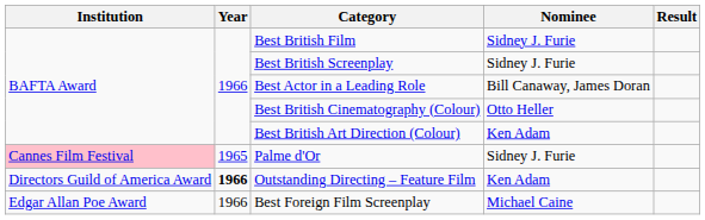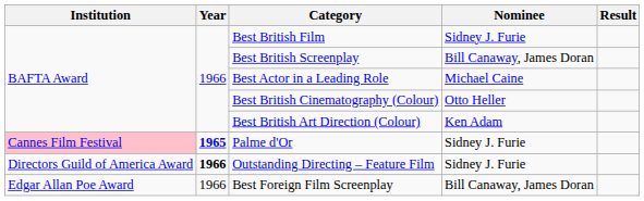 <table class="wikitable sortable">
 <tr>
 <th>Institution</th>
 <th>Year</th>
 <th>Category</th>
 <th>Nominee</th>
 <th>Result</th>
 </tr>
 <tr>
 <td rowspan="5"><a href='#'>BAFTA Award</a></td>
 <td rowspan="5"><a href='#'>1966</a></td>
 <td><a href='#'>Best British Film</a></td>
 <td><a href='#'>Sidney J. Furie</a></td>
 <td></td>
 </tr>
 <tr>
 <td><a href='#'>Best British Screenplay</a></td>
-<td>Sidney J. Furie</td>
+<td><a href='#'>Bill Canaway</a>, James Doran</td>
 <td></td>
 </tr>
 <tr>
 <td><a href='#'>Best Actor in a Leading Role</a></td>
-<td>Bill Canaway, James Doran</td>
+<td><a href='#'>Michael Caine</a></td>
 <td></td>
 </tr>
 <tr>
 <td><a href='#'>Best British Cinematography (Colour)</a></td>
 <td><a href='#'>Otto Heller</a></td>
 <td></td>
 </tr>
 <tr>
 <td><a href='#'>Best British Art Direction (Colour)</a></td>
 <td><a href='#'>Ken Adam</a></td>
 <td></td>
 </tr>
 <tr>
 <td style="background: pink;"><a href='#'>Cannes Film Festival</a></td>
-<td><a href='#'>1965</a></td>
+<td><strong><a href='#'>1965</a></strong></td>
 <td><a href='#'>Palme d'Or</a></td>
 <td>Sidney J. Furie</td>
 <td></td>
 </tr>
 <tr>
 <td><a href='#'>Directors Guild of America Award</a></td>
 <td><strong>1966</strong></td>
 <td><a href='#'>Outstanding Directing – Feature Film</a></td>
-<td><a href='#'>Ken Adam</a></td>
+<td>Sidney J. Furie</td>
 <td></td>
 </tr>
 <tr>
 <td><a href='#'>Edgar Allan Poe Award</a></td>
 <td>1966</td>
 <td>Best Foreign Film Screenplay</td>
-<td><a href='#'>Michael Caine</a></td>
+<td>Bill Canaway, James Doran</td>
 <td></td>
 </tr>
 </table>
